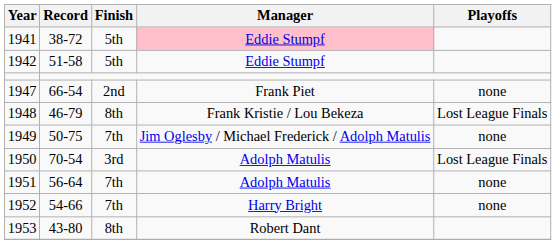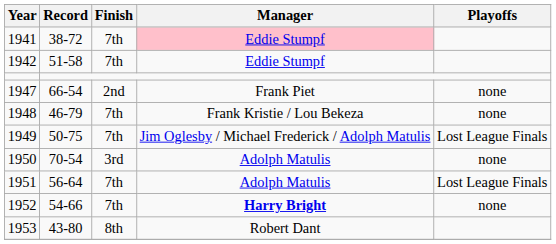 <table class="wikitable">
 <tr style="background: #F2F2F2;">
 <th>Year</th>
 <th>Record</th>
 <th>Finish</th>
 <th>Manager</th>
 <th>Playoffs</th>
 </tr>
 <tr align=center>
 <td>1941</td>
 <td>38-72</td>
-<td>5th</td>
+<td>7th</td>
 <td style="background: pink;"><a href='#'>Eddie Stumpf</a></td>
 <td></td>
 </tr>
 <tr align=center>
 <td>1942</td>
 <td>51-58</td>
-<td>5th</td>
+<td>7th</td>
 <td><a href='#'>Eddie Stumpf</a></td>
 <td></td>
 </tr>
 <tr align=center>
 <td></td>
 </tr>
 <tr align=center>
 <td>1947</td>
 <td>66-54</td>
 <td>2nd</td>
 <td>Frank Piet</td>
 <td>none</td>
 </tr>
 <tr align=center>
 <td>1948</td>
 <td>46-79</td>
-<td>8th</td>
+<td>7th</td>
 <td>Frank Kristie / Lou Bekeza</td>
-<td>Lost League Finals</td>
+<td>none</td>
 </tr>
 <tr align=center>
 <td>1949</td>
 <td>50-75</td>
 <td>7th</td>
 <td><a href='#'>Jim Oglesby</a> / Michael Frederick / <a href='#'>Adolph Matulis</a></td>
-<td>none</td>
+<td>Lost League Finals</td>
 </tr>
 <tr align=center>
 <td>1950</td>
 <td>70-54</td>
 <td>3rd</td>
 <td><a href='#'>Adolph Matulis</a></td>
-<td>Lost League Finals</td>
+<td>none</td>
 </tr>
 <tr align=center>
 <td>1951</td>
 <td>56-64</td>
 <td>7th</td>
 <td><a href='#'>Adolph Matulis</a></td>
-<td>none</td>
+<td>Lost League Finals</td>
 </tr>
 <tr align=center>
 <td>1952</td>
 <td>54-66</td>
 <td>7th</td>
-<td><a href='#'>Harry Bright</a></td>
+<td><strong><a href='#'>Harry Bright</a></strong></td>
 <td>none</td>
 </tr>
 <tr align=center>
 <td>1953</td>
 <td>43-80</td>
 <td>8th</td>
 <td>Robert Dant</td>
 <td></td>
 </tr>
 <tr align=center>
 </tr>
 </table>
